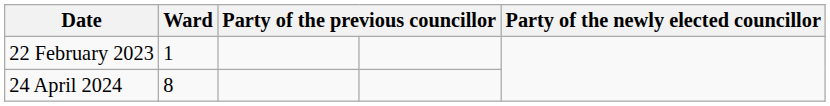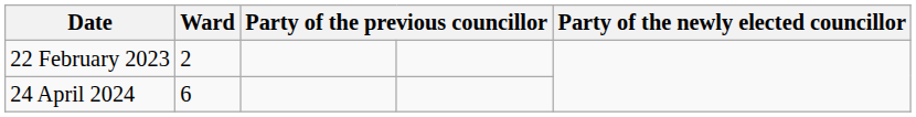 <table class="wikitable">
 <tr>
 <th>Date</th>
 <th>Ward</th>
 <th colspan=2>Party of the previous councillor</th>
 <th colspan=2>Party of the newly elected councillor</th>
 </tr>
 <tr>
 <td>22 February 2023</td>
-<td>1</td>
+<td>2</td>
 <td></td>
 <td></td>
 </tr>
 <tr>
 <td>24 April 2024</td>
-<td>8</td>
+<td>6</td>
 <td></td>
 <td></td>
 </tr>
 </table>
